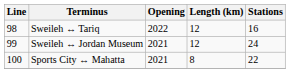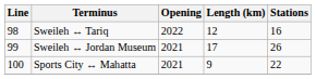 <table class="wikitable">
 <tr>
 <th>Line</th>
 <th>Terminus</th>
 <th>Opening</th>
 <th>Length (km)</th>
 <th>Stations</th>
 </tr>
 <tr>
 <td>98</td>
 <td>Sweileh ↔ Tariq</td>
 <td>2022</td>
 <td>12</td>
 <td>16</td>
 </tr>
 <tr>
 <td>99</td>
 <td>Sweileh ↔ Jordan Museum</td>
 <td>2021</td>
-<td>12</td>
-<td>24</td>
+<td>17</td>
+<td>26</td>
 </tr>
 <tr>
 <td>100</td>
 <td>Sports City ↔ Mahatta</td>
 <td>2021</td>
-<td>8</td>
+<td>9</td>
 <td>22</td>
 </tr>
 <tr>
 </tr>
 </table>
